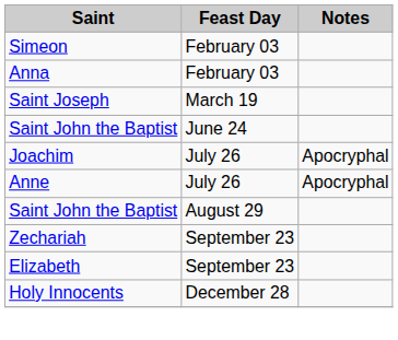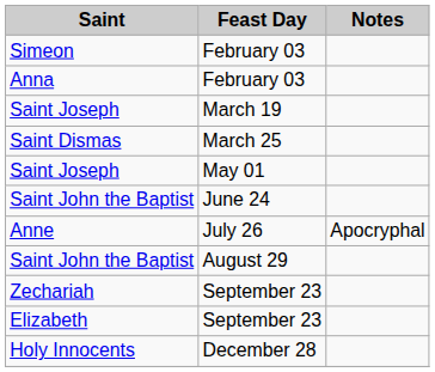 <table class="wikitable sortable">
 <tr>
 <th style="background-color:#cdcdcd">Saint</th>
 <th style="background-color:#cdcdcd">Feast Day</th>
 <th style="background-color:#cdcdcd">Notes</th>
 </tr>
 <tr>
 <td><a href='#'>Simeon</a></td>
 <td>February 03 </td>
 <td></td>
 </tr>
 <tr>
 <td><a href='#'>Anna</a></td>
 <td>February 03 </td>
 <td></td>
 </tr>
 <tr>
 <td><a href='#'>Saint Joseph</a></td>
 <td>March 19 </td>
 <td></td>
 </tr>
 <tr>
+<td><a href='#'>Saint Dismas</a></td>
+<td>March 25 </td>
+<td></td>
+</tr>
+<tr>
+<td><a href='#'>Saint Joseph</a></td>
+<td>May 01 </td>
+<td></td>
+</tr>
+<tr>
 <td><a href='#'>Saint John the Baptist</a></td>
 <td>June 24 </td>
 <td></td>
-</tr>
-<tr>
-<td><a href='#'>Joachim</a></td>
-<td>July 26 </td>
-<td>Apocryphal</td>
 </tr>
 <tr>
 <td><a href='#'>Anne</a></td>
 <td>July 26 </td>
 <td>Apocryphal</td>
 </tr>
 <tr>
 <td><a href='#'>Saint John the Baptist</a></td>
 <td>August 29 </td>
 <td></td>
 </tr>
 <tr>
 <td><a href='#'>Zechariah</a></td>
 <td>September 23 </td>
 <td></td>
 </tr>
 <tr>
 <td><a href='#'>Elizabeth</a></td>
 <td>September 23 </td>
 <td></td>
 </tr>
 <tr>
 <td><a href='#'>Holy Innocents</a></td>
 <td>December 28 </td>
 <td></td>
 </tr>
 <tr>
 </tr>
 </table>
